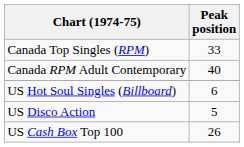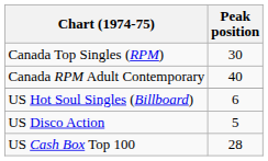 <table class="wikitable sortable">
 <tr>
 <th>Chart (1974-75)</th>
 <th>Peak<br>position</th>
 </tr>
 <tr>
 <td>Canada Top Singles (<em><a href='#'>RPM</a></em>)</td>
-<td style="text-align:center;">33</td>
+<td style="text-align:center;">30</td>
 </tr>
 <tr>
 <td>Canada <em>RPM</em> Adult Contemporary</td>
 <td style="text-align:center;">40</td>
 </tr>
 <tr>
 </tr>
 <tr>
 </tr>
 <tr>
 <td>US <a href='#'>Hot Soul Singles</a> (<em><a href='#'>Billboard</a></em>)</td>
 <td style="text-align:center;">6</td>
 </tr>
 <tr>
 <td>US <a href='#'>Disco Action</a></td>
 <td style="text-align:center;">5</td>
 </tr>
 <tr>
 <td>US <em><a href='#'>Cash Box</a></em> Top 100</td>
-<td style="text-align:center;">26</td>
+<td style="text-align:center;">28</td>
 </tr>
 </table>
